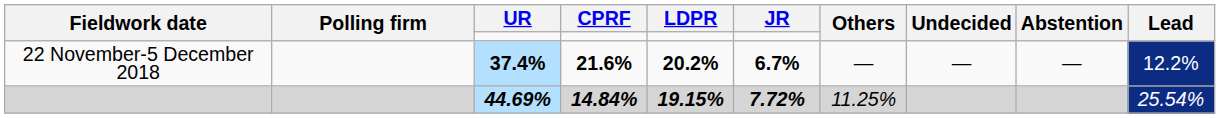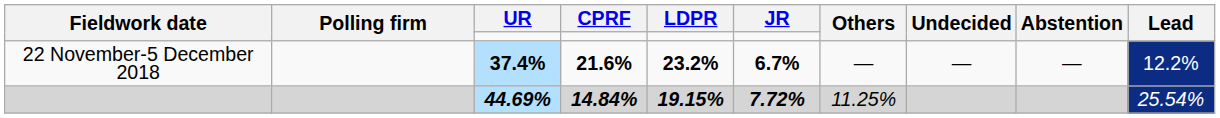 <table class=wikitable style="font-size:95%; line-height:14px; text-align:center">
 <tr>
 <th style=width:200px; rowspan=2>Fieldwork date</th>
 <th style=width:150px; rowspan=2>Polling firm</th>
 <th style="width:60px;"><a href='#'>UR</a></th>
 <th style="width:60px;"><a href='#'>CPRF</a></th>
 <th style="width:60px;"><a href='#'>LDPR</a></th>
 <th style="width:60px;"><a href='#'>JR</a></th>
 <th style="width:60px;" rowspan=2>Others</th>
 <th style="width:60px;" rowspan=2>Undecided</th>
 <th style="width:60px;" rowspan=2>Abstention</th>
 <th style="width:60px;" rowspan="2">Lead</th>
 </tr>
 <tr>
 <td bgcolor=></td>
 <td bgcolor=></td>
 <td bgcolor=></td>
 <td bgcolor=></td>
 </tr>
 <tr>
 <td>22 November-5 December 2018</td>
 <td> </td>
 <td style="background:#B3E0FF"><strong>37.4%</strong></td>
 <td><strong>21.6%</strong></td>
-<td><strong>20.2%</strong></td>
+<td><strong>23.2%</strong></td>
 <td><strong>6.7%</strong></td>
 <td>—</td>
 <td>—</td>
 <td>—</td>
 <td style="background:#0C2C84; color:white;">12.2%</td>
 </tr>
 <tr>
 <td style="background:#D5D5D5"></td>
 <td style="background:#D5D5D5"></td>
 <td style="background:#B3E0FF"><strong><em>44.69%</em></strong></td>
 <td style="background:#D5D5D5"><strong><em>14.84%</em></strong></td>
 <td style="background:#D5D5D5"><strong><em>19.15%</em></strong></td>
 <td style="background:#D5D5D5"><strong><em>7.72%</em></strong></td>
 <td style="background:#D5D5D5"><em>11.25%</em></td>
 <td style="background:#D5D5D5"></td>
 <td style="background:#D5D5D5"></td>
 <td style="background:#0C2C84; color:white;"><em>25.54%</em></td>
 </tr>
 </table>
